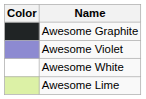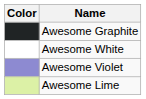 <table class="wikitable">
 <tr>
 <th>Color</th>
 <th>Name</th>
 </tr>
 <tr>
 <td bgcolor="202425"></td>
 <td>Awesome Graphite</td>
 </tr>
 <tr>
+<td bgcolor="White"></td>
+<td>Awesome White</td>
+</tr>
+<tr>
 <td bgcolor="8d8ad1"></td>
 <td>Awesome Violet</td>
-</tr>
-<tr>
-<td bgcolor="White"></td>
-<td>Awesome White</td>
 </tr>
 <tr>
 <td bgcolor="dcf1a6"></td>
 <td>Awesome Lime</td>
 </tr>
 </table>
